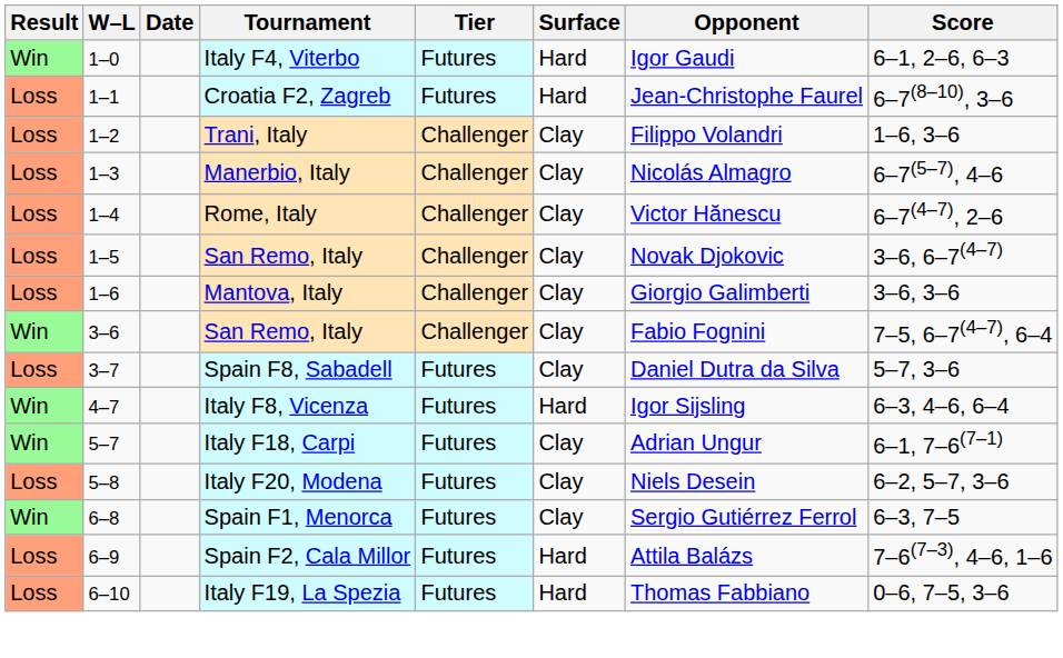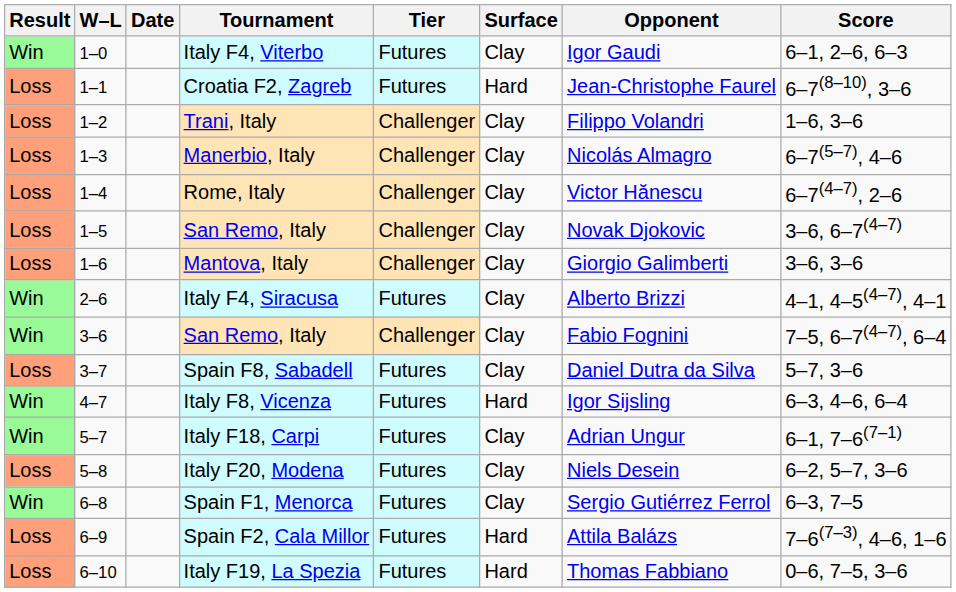 <table class="sortable wikitable">
 <tr>
 <th>Result</th>
 <th class="unsortable">W–L</th>
 <th>Date</th>
 <th>Tournament</th>
 <th>Tier</th>
 <th>Surface</th>
 <th>Opponent</th>
 <th class="unsortable">Score</th>
 </tr>
 <tr>
 <td style="background:#98fb98;">Win</td>
 <td><small>1–0</small></td>
 <td></td>
 <td style="background:#cffcff;">Italy F4, <a href='#'>Viterbo</a></td>
 <td style="background:#cffcff;">Futures</td>
-<td>Hard</td>
+<td>Clay</td>
 <td> <a href='#'>Igor Gaudi</a></td>
 <td>6–1, 2–6, 6–3</td>
 </tr>
 <tr>
 <td style="background:#ffa07a;">Loss</td>
 <td><small>1–1</small></td>
 <td></td>
 <td style="background:#cffcff;">Croatia F2, <a href='#'>Zagreb</a></td>
 <td style="background:#cffcff;">Futures</td>
 <td>Hard</td>
 <td> <a href='#'>Jean-Christophe Faurel</a></td>
 <td>6–7<sup>(8–10)</sup>, 3–6</td>
 </tr>
 <tr>
 <td style="background:#ffa07a;">Loss</td>
 <td><small>1–2</small></td>
 <td></td>
 <td style="background:moccasin;"><a href='#'>Trani</a>, Italy</td>
 <td style="background:moccasin;">Challenger</td>
 <td>Clay</td>
 <td> <a href='#'>Filippo Volandri</a></td>
 <td>1–6, 3–6</td>
 </tr>
 <tr>
 <td style="background:#ffa07a;">Loss</td>
 <td><small>1–3</small></td>
 <td></td>
 <td style="background:moccasin;"><a href='#'>Manerbio</a>, Italy</td>
 <td style="background:moccasin;">Challenger</td>
 <td>Clay</td>
 <td> <a href='#'>Nicolás Almagro</a></td>
 <td>6–7<sup>(5–7)</sup>, 4–6</td>
 </tr>
 <tr>
 <td style="background:#ffa07a;">Loss</td>
 <td><small>1–4</small></td>
 <td></td>
 <td style="background:moccasin;">Rome, Italy</td>
 <td style="background:moccasin;">Challenger</td>
 <td>Clay</td>
 <td> <a href='#'>Victor Hănescu</a></td>
 <td>6–7<sup>(4–7)</sup>, 2–6</td>
 </tr>
 <tr>
 <td style="background:#ffa07a;">Loss</td>
 <td><small>1–5</small></td>
 <td></td>
 <td style="background:moccasin;"><a href='#'>San Remo</a>, Italy</td>
 <td style="background:moccasin;">Challenger</td>
 <td>Clay</td>
 <td> <a href='#'>Novak Djokovic</a></td>
 <td>3–6, 6–7<sup>(4–7)</sup></td>
 </tr>
 <tr>
 <td style="background:#ffa07a;">Loss</td>
 <td><small>1–6</small></td>
 <td></td>
 <td style="background:moccasin;"><a href='#'>Mantova</a>, Italy</td>
 <td style="background:moccasin;">Challenger</td>
 <td>Clay</td>
 <td> <a href='#'>Giorgio Galimberti</a></td>
 <td>3–6, 3–6</td>
+</tr>
+<tr>
+<td style="background:#98fb98;">Win</td>
+<td><small>2–6</small></td>
+<td></td>
+<td style="background:#cffcff;">Italy F4, <a href='#'>Siracusa</a></td>
+<td style="background:#cffcff;">Futures</td>
+<td>Clay</td>
+<td> <a href='#'>Alberto Brizzi</a></td>
+<td>4–1, 4–5<sup>(4–7)</sup>, 4–1</td>
 </tr>
 <tr>
 <td style="background:#98fb98;">Win</td>
 <td><small>3–6</small></td>
 <td></td>
 <td style="background:moccasin;"><a href='#'>San Remo</a>, Italy</td>
 <td style="background:moccasin;">Challenger</td>
 <td>Clay</td>
 <td> <a href='#'>Fabio Fognini</a></td>
 <td>7–5, 6–7<sup>(4–7)</sup>, 6–4</td>
 </tr>
 <tr>
 <td style="background:#ffa07a;">Loss</td>
 <td><small>3–7</small></td>
 <td></td>
 <td style="background:#cffcff;">Spain F8, <a href='#'>Sabadell</a></td>
 <td style="background:#cffcff;">Futures</td>
 <td>Clay</td>
 <td> <a href='#'>Daniel Dutra da Silva</a></td>
 <td>5–7, 3–6</td>
 </tr>
 <tr>
 <td style="background:#98fb98;">Win</td>
 <td><small>4–7</small></td>
 <td></td>
 <td style="background:#cffcff;">Italy F8, <a href='#'>Vicenza</a></td>
 <td style="background:#cffcff;">Futures</td>
 <td>Hard</td>
 <td> <a href='#'>Igor Sijsling</a></td>
 <td>6–3, 4–6, 6–4</td>
 </tr>
 <tr>
 <td style="background:#98fb98;">Win</td>
 <td><small>5–7</small></td>
 <td></td>
 <td style="background:#cffcff;">Italy F18, <a href='#'>Carpi</a></td>
 <td style="background:#cffcff;">Futures</td>
 <td>Clay</td>
 <td> <a href='#'>Adrian Ungur</a></td>
 <td>6–1, 7–6<sup>(7–1)</sup></td>
 </tr>
 <tr>
 <td style="background:#ffa07a;">Loss</td>
 <td><small>5–8</small></td>
 <td></td>
 <td style="background:#cffcff;">Italy F20, <a href='#'>Modena</a></td>
 <td style="background:#cffcff;">Futures</td>
 <td>Clay</td>
 <td> <a href='#'>Niels Desein</a></td>
 <td>6–2, 5–7, 3–6</td>
 </tr>
 <tr>
 <td style="background:#98fb98;">Win</td>
 <td><small>6–8</small></td>
 <td></td>
 <td style="background:#cffcff;">Spain F1, <a href='#'>Menorca</a></td>
 <td style="background:#cffcff;">Futures</td>
 <td>Clay</td>
 <td> <a href='#'>Sergio Gutiérrez Ferrol</a></td>
 <td>6–3, 7–5</td>
 </tr>
 <tr>
 <td style="background:#ffa07a;">Loss</td>
 <td><small>6–9</small></td>
 <td></td>
 <td style="background:#cffcff;">Spain F2, <a href='#'>Cala Millor</a></td>
 <td style="background:#cffcff;">Futures</td>
 <td>Hard</td>
 <td> <a href='#'>Attila Balázs</a></td>
 <td>7–6<sup>(7–3)</sup>, 4–6, 1–6</td>
 </tr>
 <tr>
 <td style="background:#ffa07a;">Loss</td>
 <td><small>6–10</small></td>
 <td></td>
 <td style="background:#cffcff;">Italy F19, <a href='#'>La Spezia</a></td>
 <td style="background:#cffcff;">Futures</td>
 <td>Hard</td>
 <td> <a href='#'>Thomas Fabbiano</a></td>
 <td>0–6, 7–5, 3–6</td>
 </tr>
 </table>
